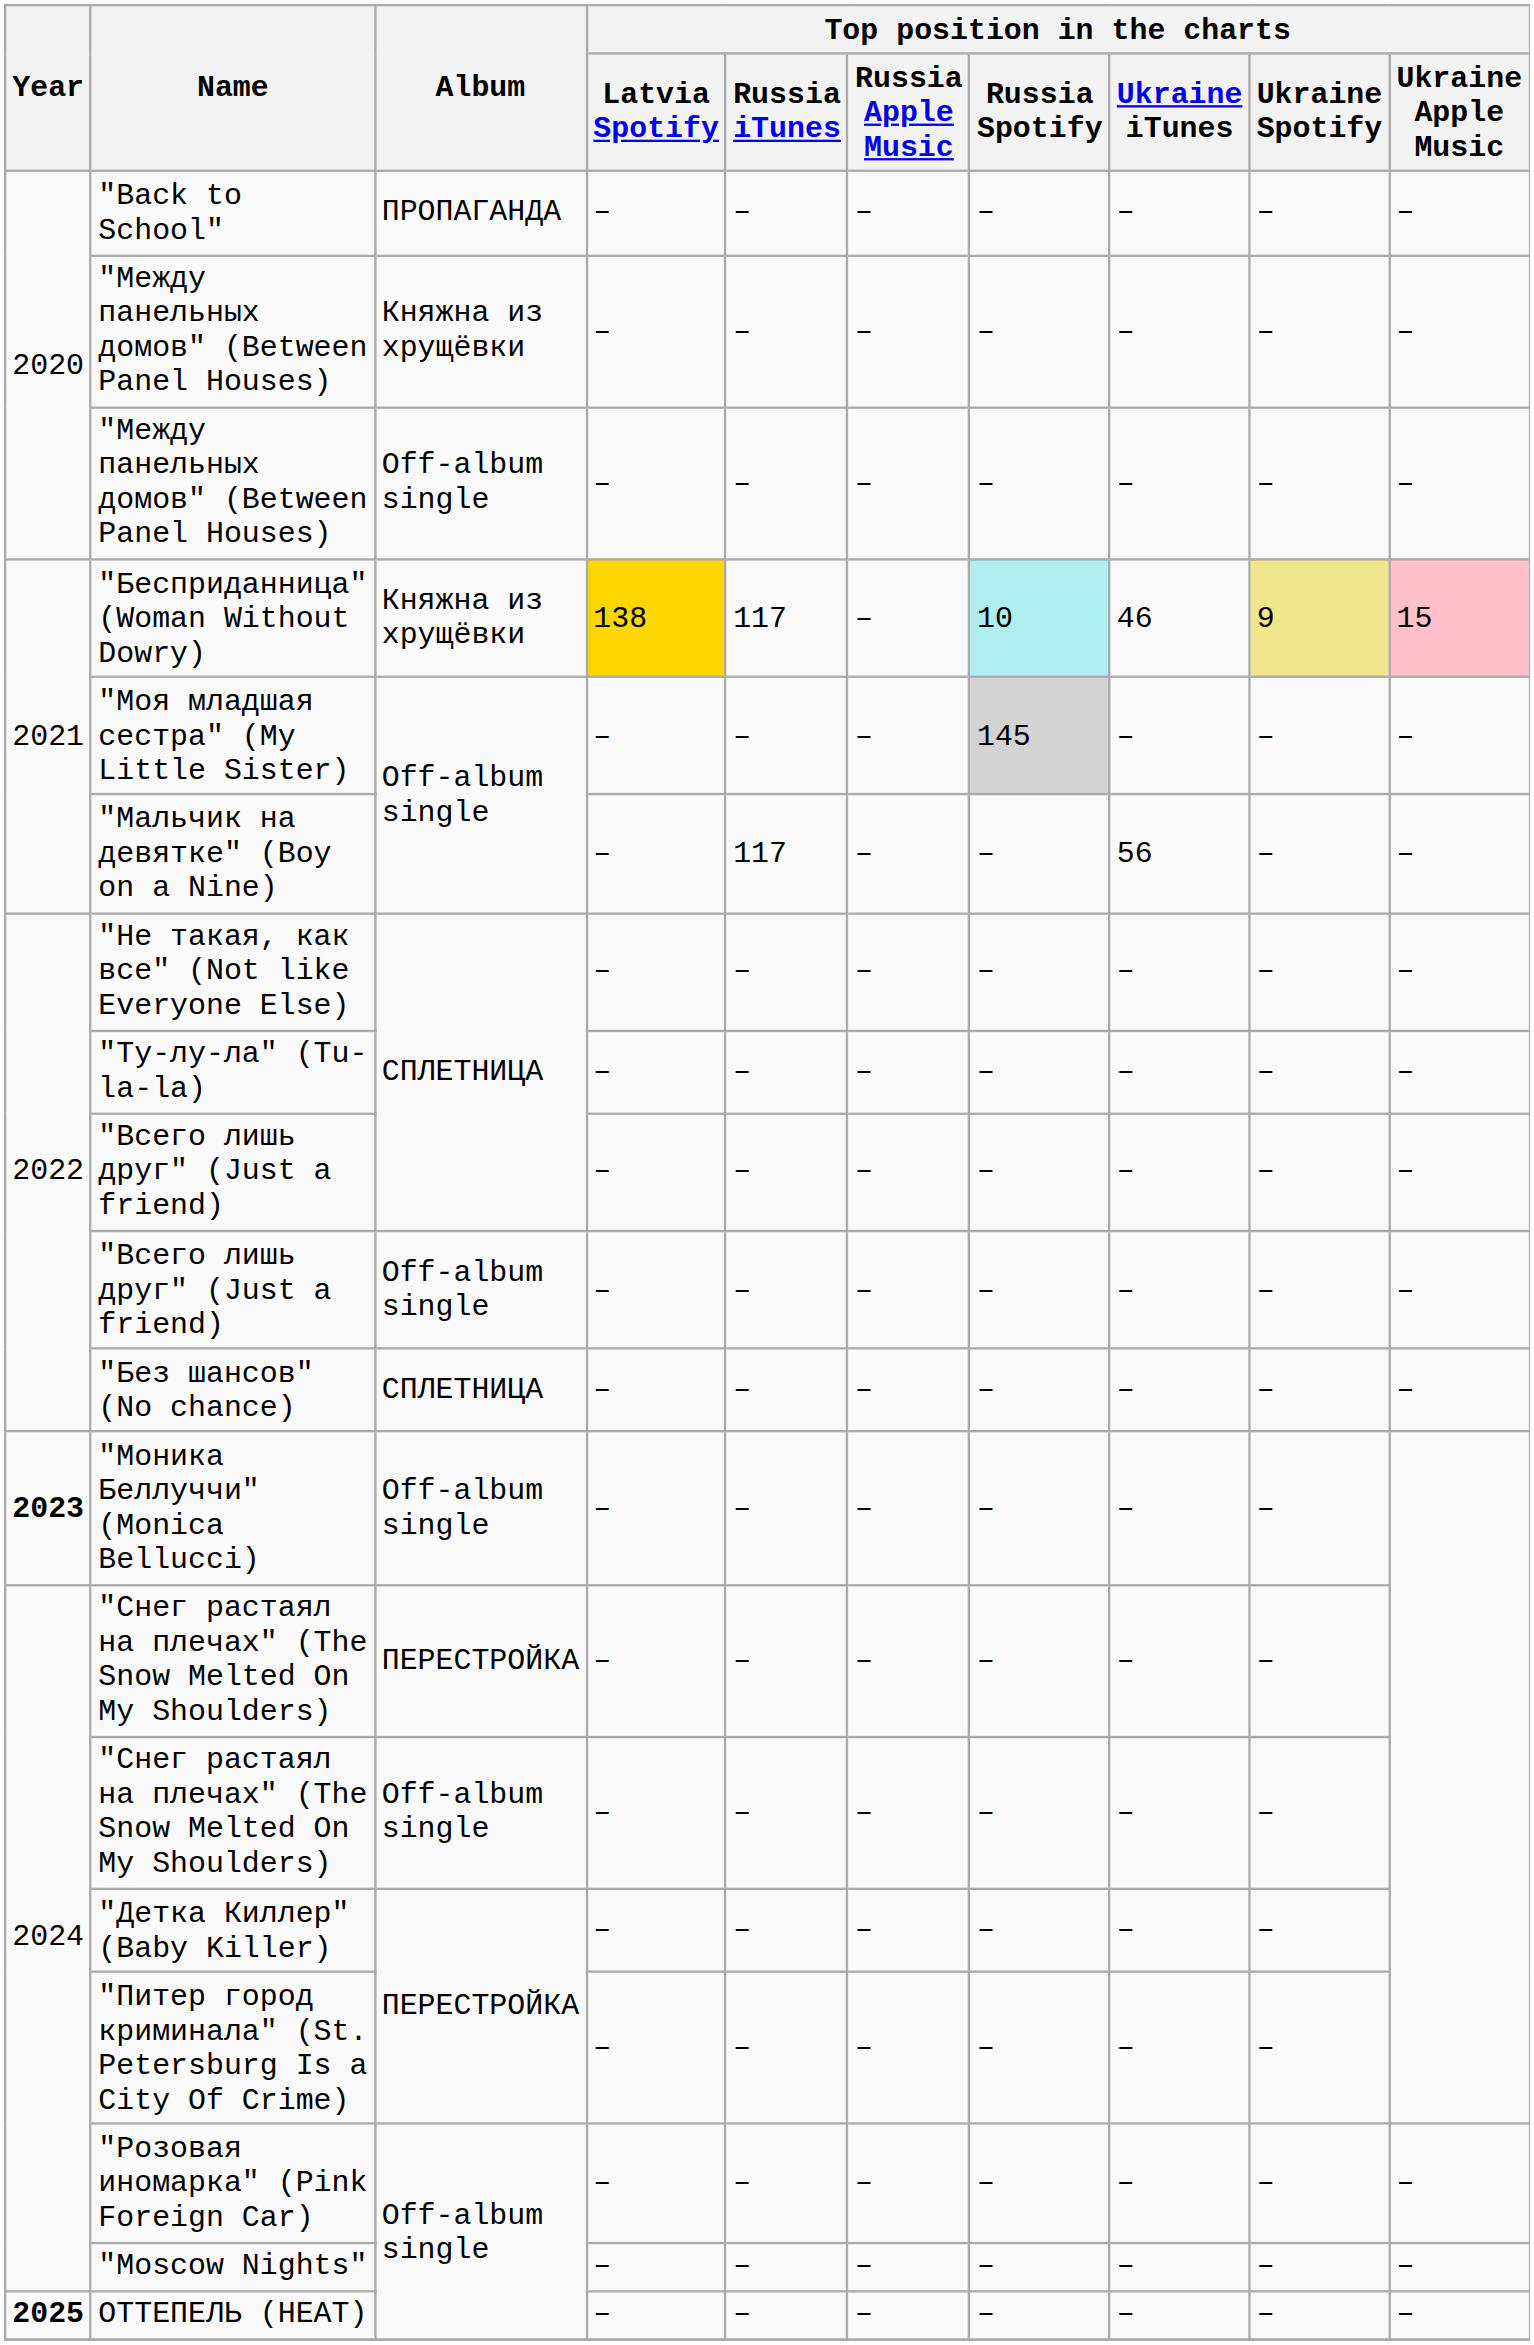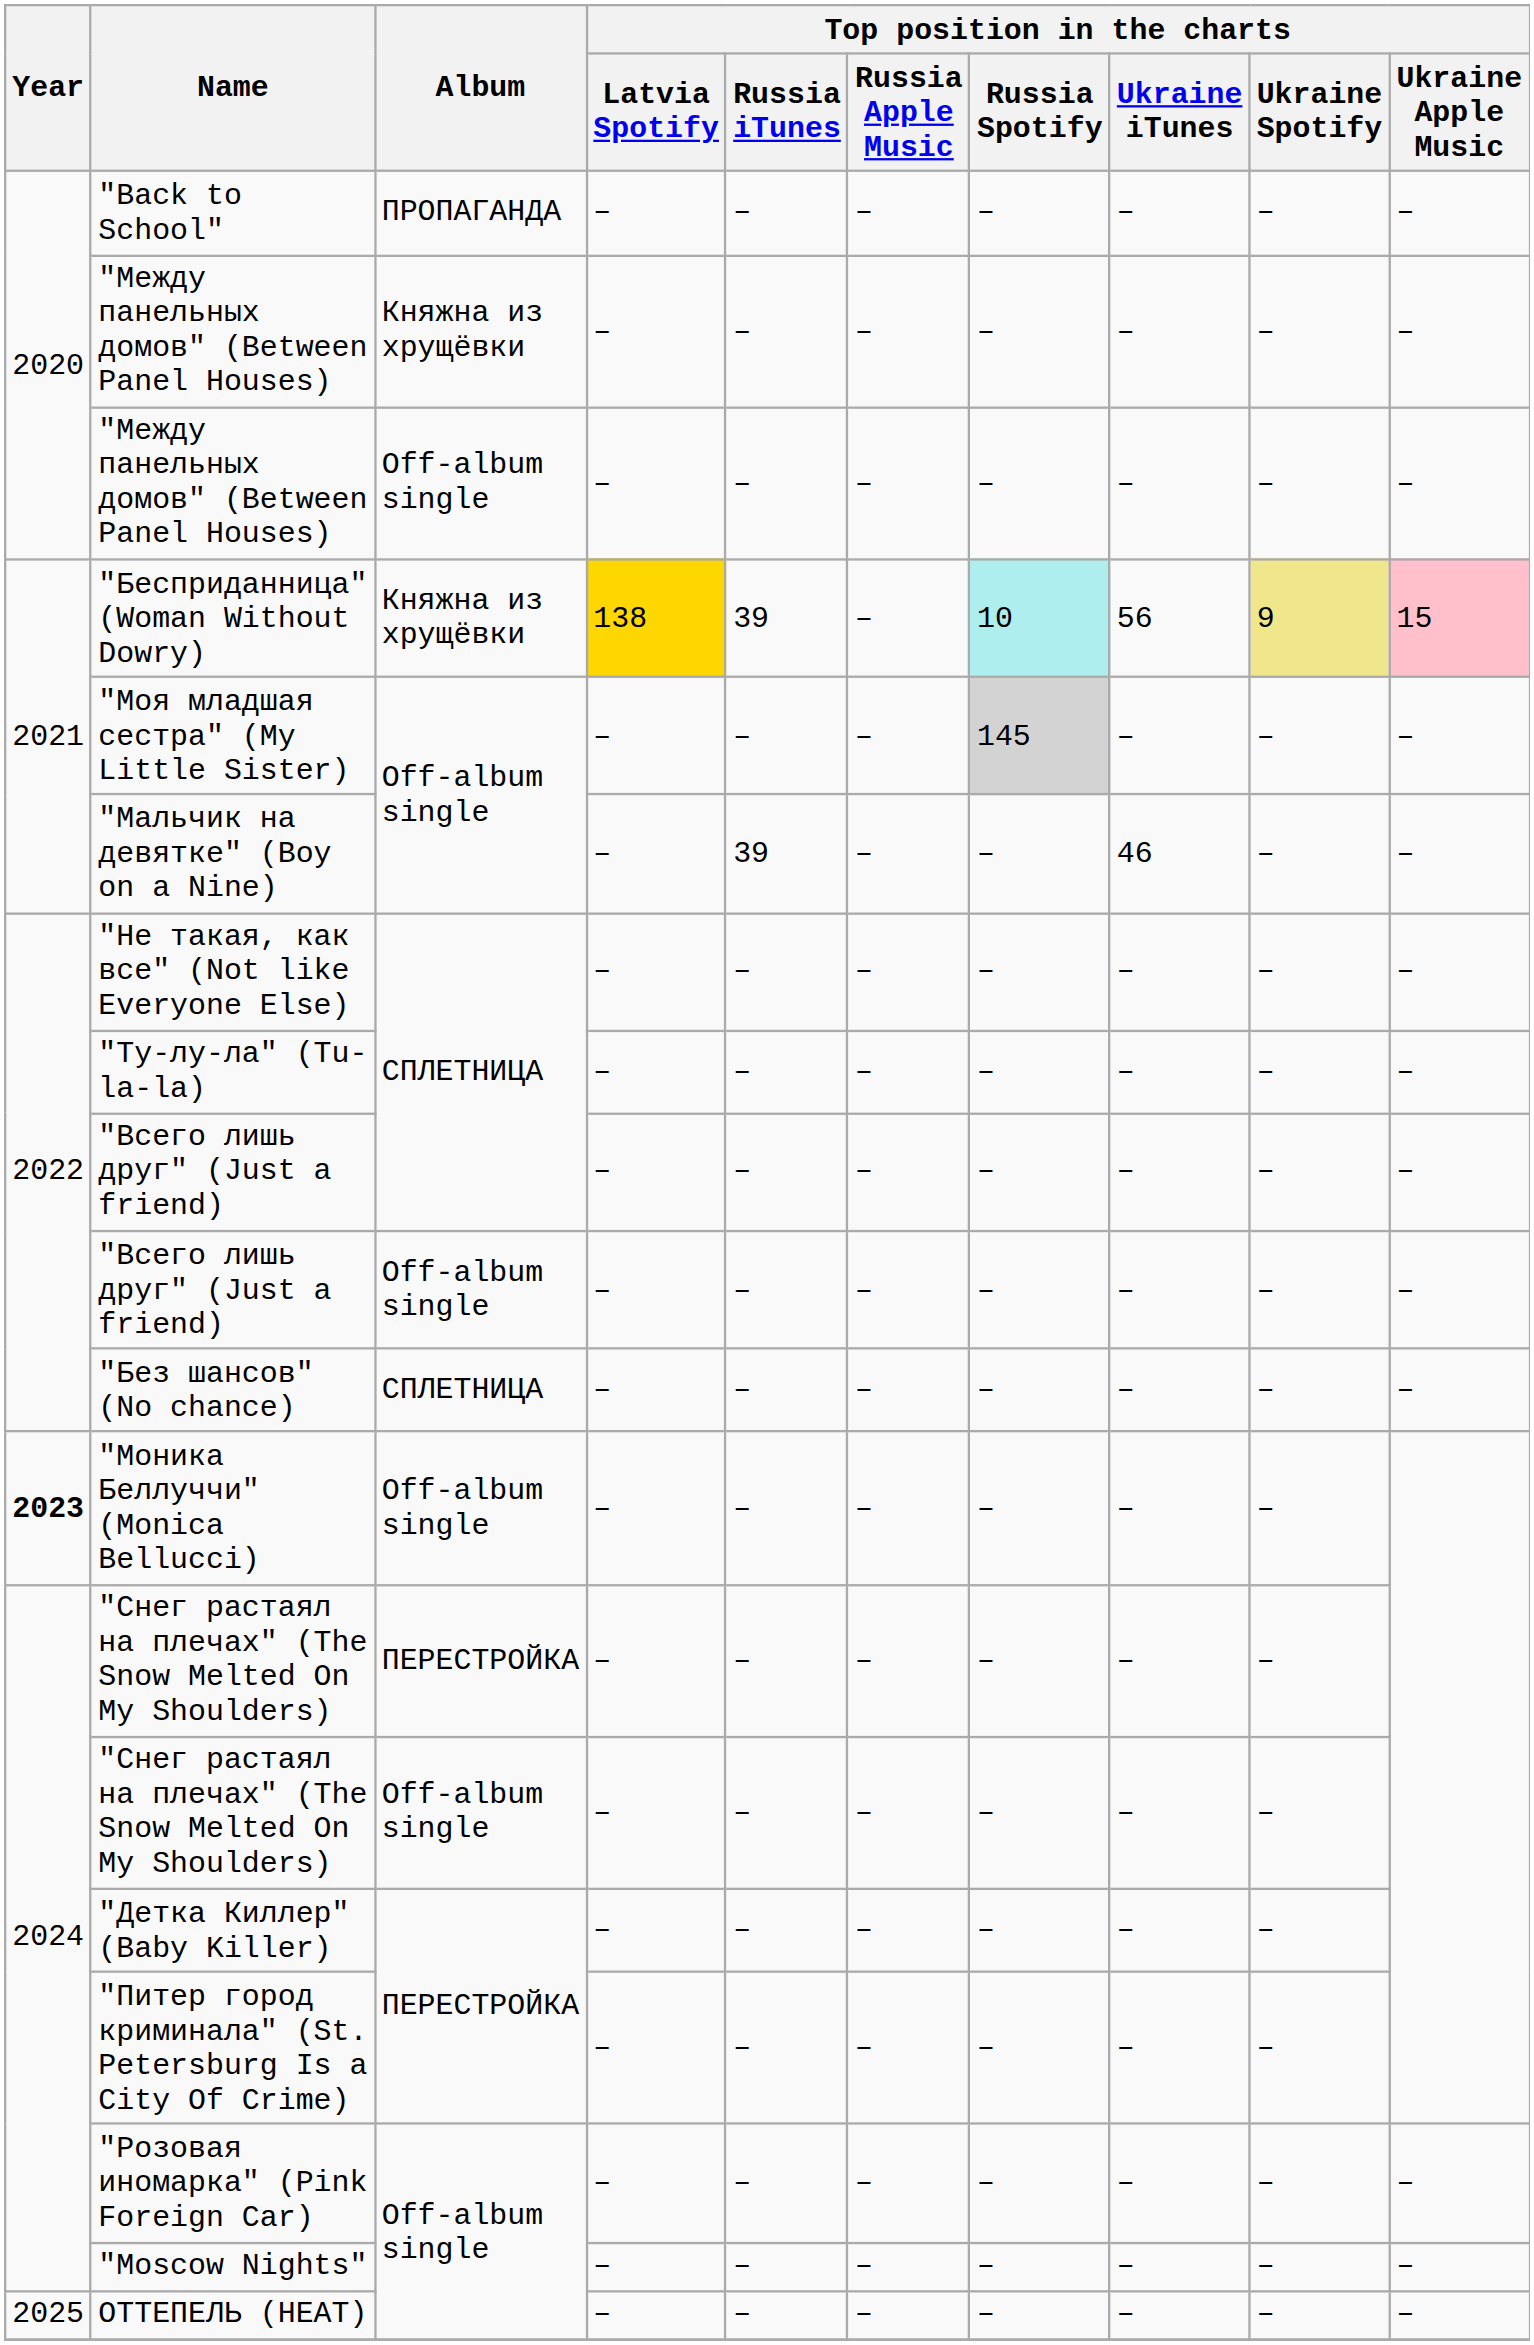 <table class="wikitable">
 <tr>
 <th rowspan="2">Year</th>
 <th rowspan="2">Name</th>
 <th rowspan="2">Album</th>
 <th colspan="7">Top position in the charts</th>
 </tr>
 <tr>
 <th> Latvia <a href='#'>Spotify</a></th>
 <th> Russia <a href='#'>iTunes</a></th>
 <th> Russia <a href='#'>Apple Music</a></th>
 <th> Russia Spotify</th>
 <th> <a href='#'>Ukraine</a> iTunes</th>
 <th> Ukraine Spotify</th>
 <th> Ukraine Apple Music</th>
 </tr>
 <tr>
 <td rowspan="3">2020</td>
 <td>"Back to School"</td>
 <td>ПРОПАГАНДА</td>
 <td>–</td>
 <td>–</td>
 <td>–</td>
 <td>–</td>
 <td>–</td>
 <td>–</td>
 <td>–</td>
 </tr>
 <tr>
 <td>"Между панельных домов" (Between Panel Houses)</td>
 <td>Княжна из хрущёвки</td>
 <td>–</td>
 <td>–</td>
 <td>–</td>
 <td>–</td>
 <td>–</td>
 <td>–</td>
 <td>–</td>
 </tr>
 <tr>
 <td>"Между панельных домов" (Between Panel Houses)<br></td>
 <td>Off-album single</td>
 <td>–</td>
 <td>–</td>
 <td>–</td>
 <td>–</td>
 <td>–</td>
 <td>–</td>
 <td>–</td>
 </tr>
 <tr>
 <td rowspan="3">2021</td>
 <td>"Бесприданница" (Woman Without Dowry)</td>
 <td>Княжна из хрущёвки</td>
 <td style="background: gold;">138</td>
-<td>117</td>
+<td>39</td>
 <td>–</td>
 <td style="background: paleturquoise;">10</td>
-<td>46</td>
+<td>56</td>
 <td style="background: khaki;">9</td>
 <td style="background: pink;">15</td>
 </tr>
 <tr>
 <td>"Моя младшая сестра" (My Little Sister)<br></td>
 <td rowspan="2">Off-album single</td>
 <td>–</td>
 <td>–</td>
 <td>–</td>
 <td style="background: lightgrey;">145</td>
 <td>–</td>
 <td>–</td>
 <td>–</td>
 </tr>
 <tr>
 <td>"Мальчик на девятке" (Boy on a Nine)<br></td>
 <td>–</td>
-<td>117</td>
+<td>39</td>
 <td>–</td>
 <td>–</td>
-<td>56</td>
+<td>46</td>
 <td>–</td>
 <td>–</td>
 </tr>
 <tr>
 <td rowspan="5">2022</td>
 <td>"Не такая, как все" (Not like Everyone Else)</td>
 <td rowspan="3">СПЛЕТНИЦА</td>
 <td>–</td>
 <td>–</td>
 <td>–</td>
 <td>–</td>
 <td>–</td>
 <td>–</td>
 <td>–</td>
 </tr>
 <tr>
 <td>"Ту-лу-ла" (Tu-la-la)</td>
 <td>–</td>
 <td>–</td>
 <td>–</td>
 <td>–</td>
 <td>–</td>
 <td>–</td>
 <td>–</td>
 </tr>
 <tr>
 <td>"Всего лишь друг" (Just a friend)</td>
 <td>–</td>
 <td>–</td>
 <td>–</td>
 <td>–</td>
 <td>–</td>
 <td>–</td>
 <td>–</td>
 </tr>
 <tr>
 <td>"Всего лишь друг" (Just a friend)<br></td>
 <td>Off-album single</td>
 <td>–</td>
 <td>–</td>
 <td>–</td>
 <td>–</td>
 <td>–</td>
 <td>–</td>
 <td>–</td>
 </tr>
 <tr>
 <td>"Без шансов" (No chance)<br></td>
 <td>СПЛЕТНИЦА</td>
 <td>–</td>
 <td>–</td>
 <td>–</td>
 <td>–</td>
 <td>–</td>
 <td>–</td>
 <td>–</td>
 </tr>
 <tr>
 <td><strong>2023</strong></td>
 <td>"Моника Беллуччи" (Monica Bellucci)</td>
 <td>Off-album single</td>
 <td>–</td>
 <td>–</td>
 <td>–</td>
 <td>–</td>
 <td>–</td>
 <td>–</td>
 </tr>
 <tr>
 <td rowspan="6">2024</td>
 <td>"Снег растаял на плечах" (The Snow Melted On My Shoulders)</td>
 <td>ПЕРЕСТРОЙКА</td>
 <td>–</td>
 <td>–</td>
 <td>–</td>
 <td>–</td>
 <td>–</td>
 <td>–</td>
 </tr>
 <tr>
 <td>"Снег растаял на плечах" (The Snow Melted On My Shoulders)<br></td>
 <td>Off-album single</td>
 <td>–</td>
 <td>–</td>
 <td>–</td>
 <td>–</td>
 <td>–</td>
 <td>–</td>
 </tr>
 <tr>
 <td>"Детка Киллер" (Baby Killer)</td>
 <td rowspan = "2">ПЕРЕСТРОЙКА</td>
 <td>–</td>
 <td>–</td>
 <td>–</td>
 <td>–</td>
 <td>–</td>
 <td>–</td>
 </tr>
 <tr>
 <td>"Питер город криминала" (St. Petersburg Is a City Of Crime)</td>
 <td>–</td>
 <td>–</td>
 <td>–</td>
 <td>–</td>
 <td>–</td>
 <td>–</td>
 </tr>
 <tr>
 <td>"Розовая иномарка" (Pink Foreign Car)</td>
 <td rowspan = "3">Off-album single</td>
 <td>–</td>
 <td>–</td>
 <td>–</td>
 <td>–</td>
 <td>–</td>
 <td>–</td>
 <td>–</td>
 </tr>
 <tr>
 <td>"Moscow Nights"</td>
 <td>–</td>
 <td>–</td>
 <td>–</td>
 <td>–</td>
 <td>–</td>
 <td>–</td>
 <td>–</td>
 </tr>
 <tr>
-<td><strong>2025</strong></td>
+<td>2025</td>
 <td>ОТТЕПЕЛЬ (HEAT)<br></td>
 <td>–</td>
 <td>–</td>
 <td>–</td>
 <td>–</td>
 <td>–</td>
 <td>–</td>
 <td>–</td>
 </tr>
 <tr>
 </tr>
 </table>
